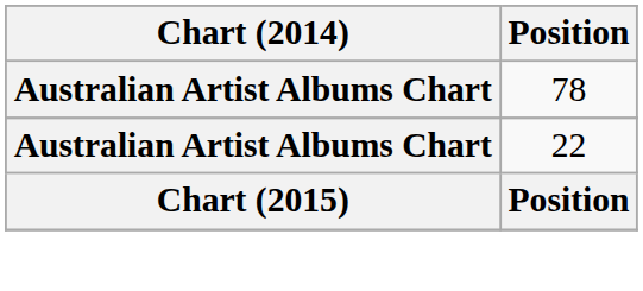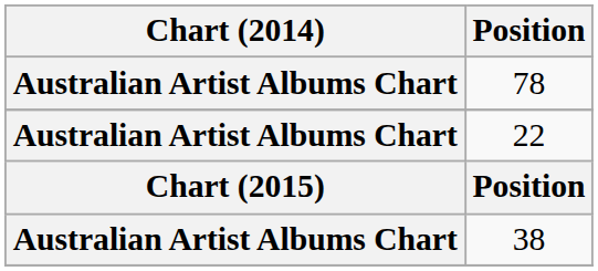 <table class="wikitable sortable plainrowheaders" style="text-align:center">
 <tr>
 <th scope="col">Chart (2014)</th>
 <th scope="col">Position</th>
 </tr>
 <tr>
 <th scope="row">Australian Artist Albums Chart</th>
 <td>78</td>
 </tr>
 <tr>
 </tr>
 <tr>
 <th scope="row">Australian Artist Albums Chart</th>
 <td>22</td>
 </tr>
 <tr>
 <th>Chart (2015)</th>
 <th>Position</th>
 </tr>
 <tr>
+<th scope="row">Australian Artist Albums Chart</th>
+<td>38</td>
+</tr>
+<tr>
 </tr>
 </table>
